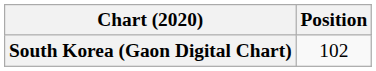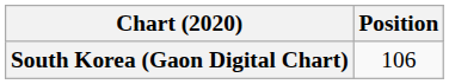 <table class="wikitable plainrowheaders">
 <tr>
 <th>Chart (2020)</th>
 <th>Position</th>
 </tr>
 <tr>
 <th scope="row">South Korea (Gaon Digital Chart)</th>
-<td align="center">102</td>
+<td align="center">106</td>
 </tr>
 </table>
